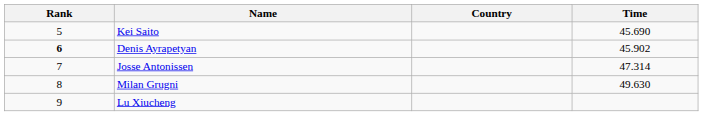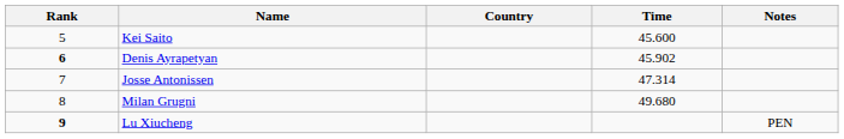 <table class="wikitable sortable" style="text-align:center" width=50%>
 <tr>
 <th>Rank</th>
 <th>Name</th>
 <th>Country</th>
 <th>Time</th>
+<th>Notes</th>
 </tr>
 <tr>
 <td>5</td>
 <td align=left><a href='#'>Kei Saito</a></td>
 <td align=left></td>
-<td>45.690</td>
+<td>45.600</td>
+<td></td>
 </tr>
 <tr>
 <td><strong>6</strong></td>
 <td align=left><a href='#'>Denis Ayrapetyan</a></td>
 <td align=left></td>
 <td>45.902</td>
+<td></td>
 </tr>
 <tr>
 <td>7</td>
 <td align=left><a href='#'>Josse Antonissen</a></td>
 <td align=left></td>
 <td>47.314</td>
+<td></td>
 </tr>
 <tr>
 <td>8</td>
 <td align=left><a href='#'>Milan Grugni</a></td>
 <td align=left></td>
-<td>49.630</td>
+<td>49.680</td>
+<td></td>
 </tr>
 <tr>
-<td>9</td>
+<td><strong>9</strong></td>
 <td align=left><a href='#'>Lu Xiucheng</a></td>
 <td align=left></td>
 <td></td>
+<td>PEN</td>
 </tr>
 </table>
